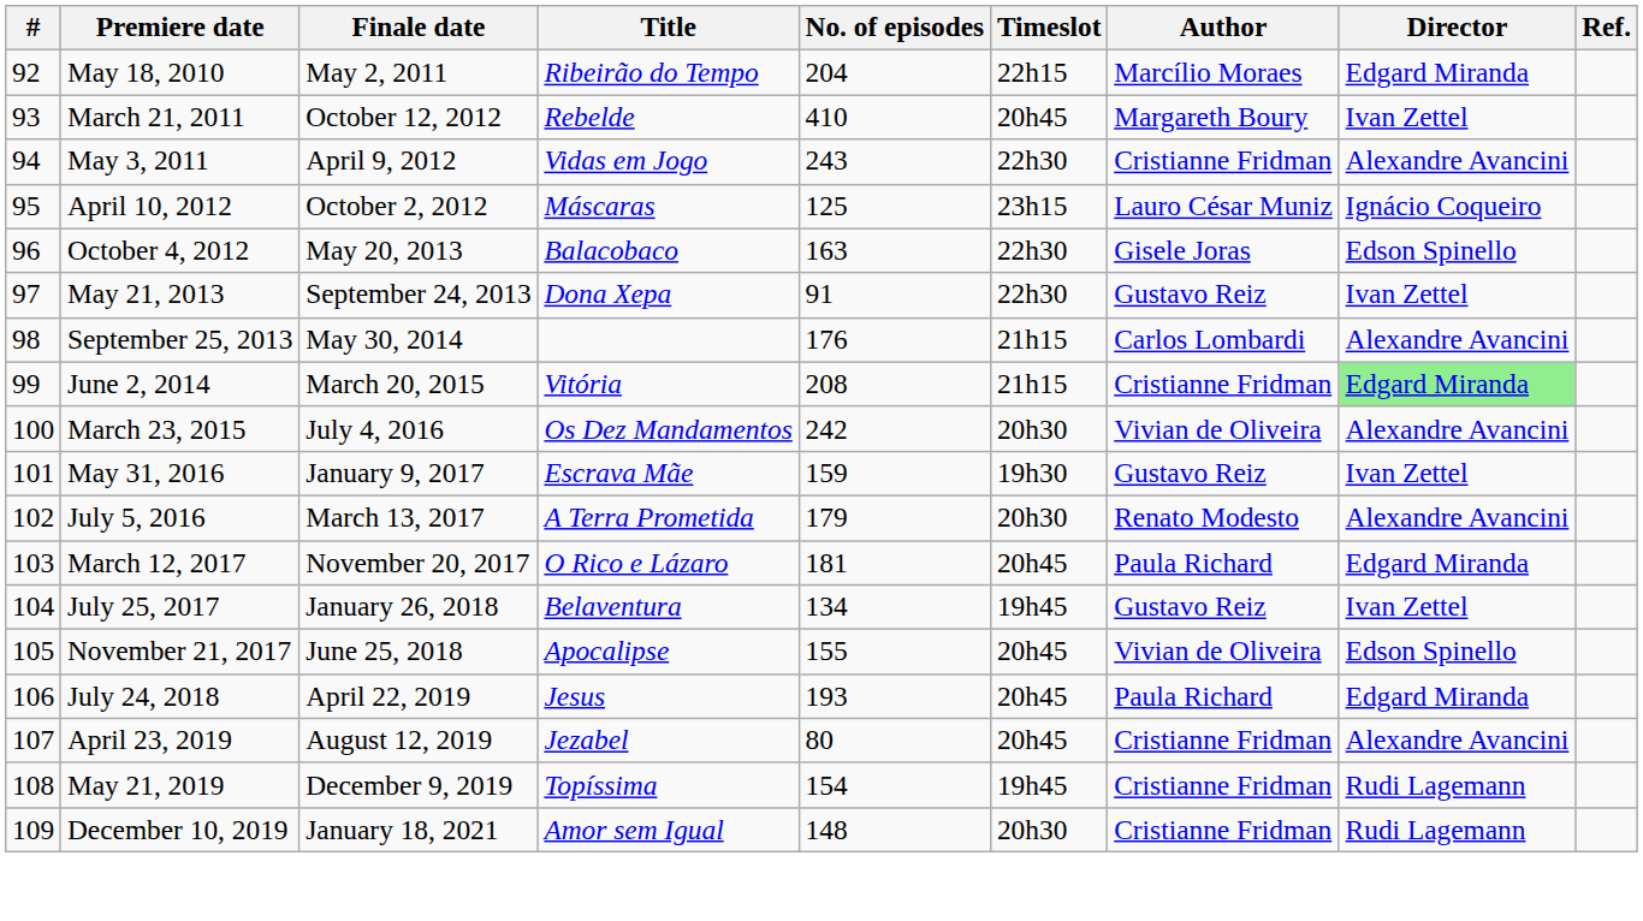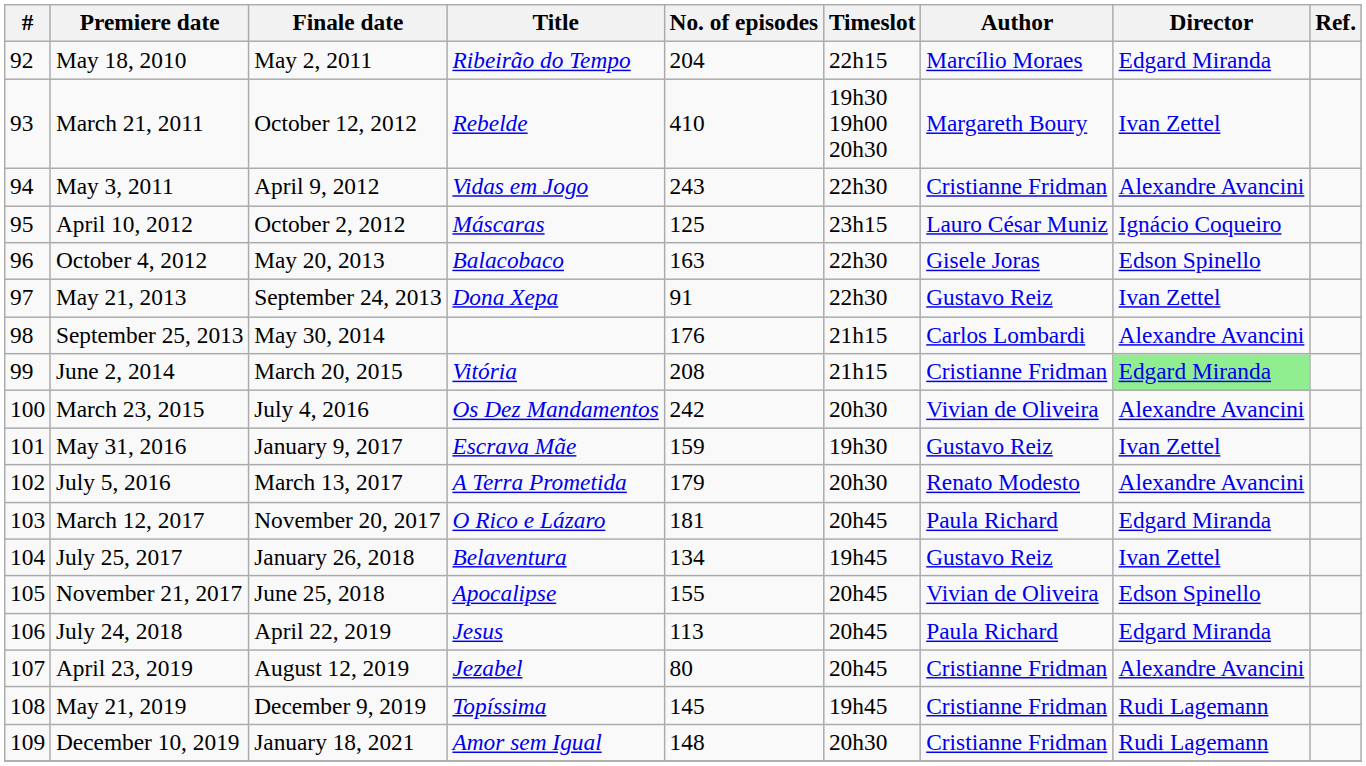 <table class = "wikitable sortable">
 <tr>
 <th>#</th>
 <th>Premiere date</th>
 <th>Finale date</th>
 <th>Title</th>
 <th>No. of episodes</th>
 <th>Timeslot</th>
 <th>Author</th>
 <th>Director</th>
 <th>Ref.</th>
 </tr>
 <tr>
 <td>92</td>
 <td>May 18, 2010</td>
 <td>May 2, 2011</td>
 <td><em><a href='#'>Ribeirão do Tempo</a></em></td>
 <td>204</td>
 <td>22h15</td>
 <td><a href='#'>Marcílio Moraes</a></td>
 <td><a href='#'>Edgard Miranda</a></td>
 <td></td>
 </tr>
 <tr>
 <td>93</td>
 <td>March 21, 2011</td>
 <td>October 12, 2012</td>
 <td><em><a href='#'>Rebelde</a></em></td>
 <td>410</td>
-<td>20h45</td>
+<td>19h30<br>19h00<br>20h30</td>
 <td><a href='#'>Margareth Boury</a></td>
 <td><a href='#'>Ivan Zettel</a></td>
 <td></td>
 </tr>
 <tr>
 <td>94</td>
 <td>May 3, 2011</td>
 <td>April 9, 2012</td>
 <td><em><a href='#'>Vidas em Jogo</a></em></td>
 <td>243</td>
 <td>22h30</td>
 <td><a href='#'>Cristianne Fridman</a></td>
 <td><a href='#'>Alexandre Avancini</a></td>
 <td></td>
 </tr>
 <tr>
 <td>95</td>
 <td>April 10, 2012</td>
 <td>October 2, 2012</td>
 <td><em><a href='#'>Máscaras</a></em></td>
 <td>125</td>
 <td>23h15</td>
 <td><a href='#'>Lauro César Muniz</a></td>
 <td><a href='#'>Ignácio Coqueiro</a></td>
 <td></td>
 </tr>
 <tr>
 <td>96</td>
 <td>October 4, 2012</td>
 <td>May 20, 2013</td>
 <td><em><a href='#'>Balacobaco</a></em></td>
 <td>163</td>
 <td>22h30</td>
 <td><a href='#'>Gisele Joras</a></td>
 <td><a href='#'>Edson Spinello</a></td>
 <td></td>
 </tr>
 <tr>
 <td>97</td>
 <td>May 21, 2013</td>
 <td>September 24, 2013</td>
 <td><em><a href='#'>Dona Xepa</a></em></td>
 <td>91</td>
 <td>22h30</td>
 <td><a href='#'>Gustavo Reiz</a></td>
 <td><a href='#'>Ivan Zettel</a></td>
 <td></td>
 </tr>
 <tr>
 <td>98</td>
 <td>September 25, 2013</td>
 <td>May 30, 2014</td>
 <td></td>
 <td>176</td>
 <td>21h15</td>
 <td><a href='#'>Carlos Lombardi</a></td>
 <td><a href='#'>Alexandre Avancini</a></td>
 <td></td>
 </tr>
 <tr>
 <td>99</td>
 <td>June 2, 2014</td>
 <td>March 20, 2015</td>
 <td><em><a href='#'>Vitória</a></em></td>
 <td>208</td>
 <td>21h15</td>
 <td><a href='#'>Cristianne Fridman</a></td>
 <td style="background: lightgreen;"><a href='#'>Edgard Miranda</a></td>
 <td></td>
 </tr>
 <tr>
 <td>100</td>
 <td>March 23, 2015</td>
 <td>July 4, 2016</td>
 <td><em><a href='#'>Os Dez Mandamentos</a></em></td>
 <td>242</td>
 <td>20h30</td>
 <td><a href='#'>Vivian de Oliveira</a></td>
 <td><a href='#'>Alexandre Avancini</a></td>
 <td></td>
 </tr>
 <tr>
 <td>101</td>
 <td>May 31, 2016</td>
 <td>January 9, 2017</td>
 <td><em><a href='#'>Escrava Mãe</a></em></td>
 <td>159</td>
 <td>19h30</td>
 <td><a href='#'>Gustavo Reiz</a></td>
 <td><a href='#'>Ivan Zettel</a></td>
 <td></td>
 </tr>
 <tr>
 <td>102</td>
 <td>July 5, 2016</td>
 <td>March 13, 2017</td>
 <td><em><a href='#'>A Terra Prometida</a></em></td>
 <td>179</td>
 <td>20h30</td>
 <td><a href='#'>Renato Modesto</a></td>
 <td><a href='#'>Alexandre Avancini</a></td>
 <td></td>
 </tr>
 <tr>
 <td>103</td>
 <td>March 12, 2017</td>
 <td>November 20, 2017</td>
 <td><em><a href='#'>O Rico e Lázaro</a></em></td>
 <td>181</td>
 <td>20h45</td>
 <td><a href='#'>Paula Richard</a></td>
 <td><a href='#'>Edgard Miranda</a></td>
 <td></td>
 </tr>
 <tr>
 <td>104</td>
 <td>July 25, 2017</td>
 <td>January 26, 2018</td>
 <td><em><a href='#'>Belaventura</a></em></td>
 <td>134</td>
 <td>19h45</td>
 <td><a href='#'>Gustavo Reiz</a></td>
 <td><a href='#'>Ivan Zettel</a></td>
 <td></td>
 </tr>
 <tr>
 <td>105</td>
 <td>November 21, 2017</td>
 <td>June 25, 2018</td>
 <td><em><a href='#'>Apocalipse</a></em></td>
 <td>155</td>
 <td>20h45</td>
 <td><a href='#'>Vivian de Oliveira</a></td>
 <td><a href='#'>Edson Spinello</a></td>
 <td></td>
 </tr>
 <tr>
 <td>106</td>
 <td>July 24, 2018</td>
 <td>April 22, 2019</td>
 <td><em><a href='#'>Jesus</a></em></td>
-<td>193</td>
+<td>113</td>
 <td>20h45</td>
 <td><a href='#'>Paula Richard</a></td>
 <td><a href='#'>Edgard Miranda</a></td>
 <td></td>
 </tr>
 <tr>
 <td>107</td>
 <td>April 23, 2019</td>
 <td>August 12, 2019</td>
 <td><em><a href='#'>Jezabel</a></em></td>
 <td>80</td>
 <td>20h45</td>
 <td><a href='#'>Cristianne Fridman</a></td>
 <td><a href='#'>Alexandre Avancini</a></td>
 <td></td>
 </tr>
 <tr>
 <td>108</td>
 <td>May 21, 2019</td>
 <td>December 9, 2019</td>
 <td><em><a href='#'>Topíssima</a></em></td>
-<td>154</td>
+<td>145</td>
 <td>19h45</td>
 <td><a href='#'>Cristianne Fridman</a></td>
 <td><a href='#'>Rudi Lagemann</a></td>
 <td></td>
 </tr>
 <tr>
 <td>109</td>
 <td>December 10, 2019</td>
 <td>January 18, 2021</td>
 <td><em><a href='#'>Amor sem Igual</a></em></td>
 <td>148</td>
 <td>20h30</td>
 <td><a href='#'>Cristianne Fridman</a></td>
 <td><a href='#'>Rudi Lagemann</a></td>
 <td></td>
 </tr>
 <tr>
 </tr>
 </table>
